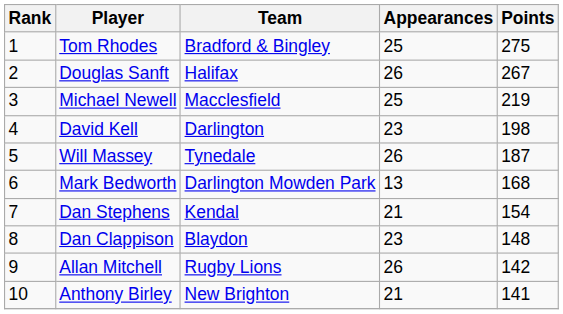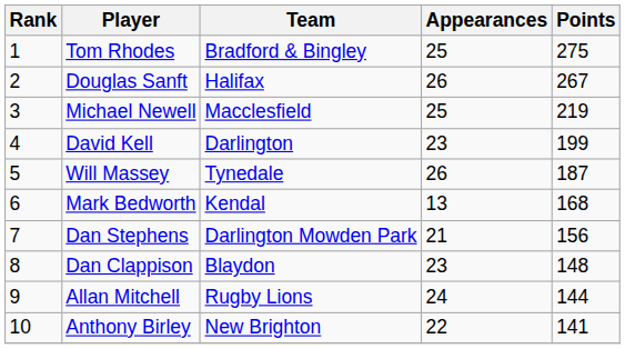 <table class="wikitable">
 <tr>
 <th>Rank</th>
 <th>Player</th>
 <th>Team</th>
 <th>Appearances</th>
 <th>Points</th>
 </tr>
 <tr>
 <td>1</td>
 <td> <a href='#'>Tom Rhodes</a></td>
 <td><a href='#'>Bradford & Bingley</a></td>
 <td>25</td>
 <td>275</td>
 </tr>
 <tr>
 <td>2</td>
 <td> <a href='#'>Douglas Sanft</a></td>
 <td><a href='#'>Halifax</a></td>
 <td>26</td>
 <td>267</td>
 </tr>
 <tr>
 <td>3</td>
 <td> <a href='#'>Michael Newell</a></td>
 <td><a href='#'>Macclesfield</a></td>
 <td>25</td>
 <td>219</td>
 </tr>
 <tr>
 <td>4</td>
 <td> <a href='#'>David Kell</a></td>
 <td><a href='#'>Darlington</a></td>
 <td>23</td>
-<td>198</td>
+<td>199</td>
 </tr>
 <tr>
 <td>5</td>
 <td> <a href='#'>Will Massey</a></td>
 <td><a href='#'>Tynedale</a></td>
 <td>26</td>
 <td>187</td>
 </tr>
 <tr>
 <td>6</td>
 <td> <a href='#'>Mark Bedworth</a></td>
-<td><a href='#'>Darlington Mowden Park</a></td>
+<td><a href='#'>Kendal</a></td>
 <td>13</td>
 <td>168</td>
 </tr>
 <tr>
 <td>7</td>
 <td> <a href='#'>Dan Stephens</a></td>
-<td><a href='#'>Kendal</a></td>
+<td><a href='#'>Darlington Mowden Park</a></td>
 <td>21</td>
-<td>154</td>
+<td>156</td>
 </tr>
 <tr>
 <td>8</td>
 <td> <a href='#'>Dan Clappison</a></td>
 <td><a href='#'>Blaydon</a></td>
 <td>23</td>
 <td>148</td>
 </tr>
 <tr>
 <td>9</td>
 <td> <a href='#'>Allan Mitchell</a></td>
 <td><a href='#'>Rugby Lions</a></td>
-<td>26</td>
-<td>142</td>
+<td>24</td>
+<td>144</td>
 </tr>
 <tr>
 <td>10</td>
 <td> <a href='#'>Anthony Birley</a></td>
 <td><a href='#'>New Brighton</a></td>
-<td>21</td>
+<td>22</td>
 <td>141</td>
 </tr>
 <tr>
 </tr>
 </table>
